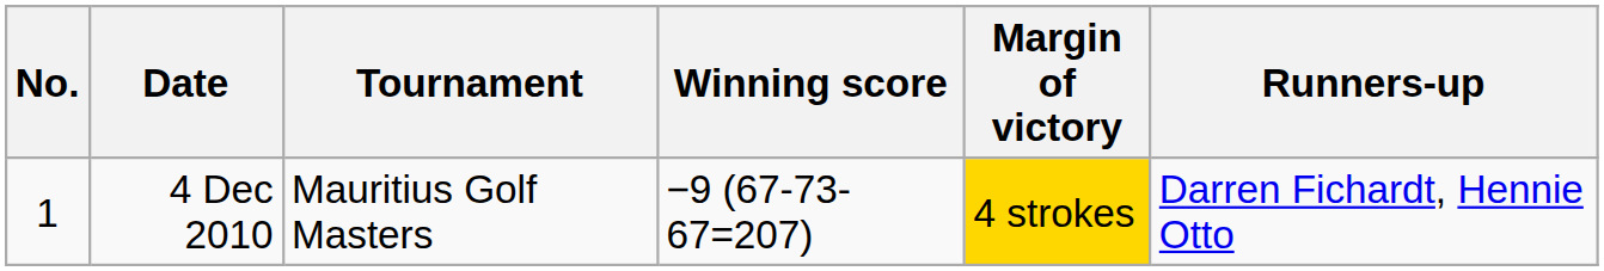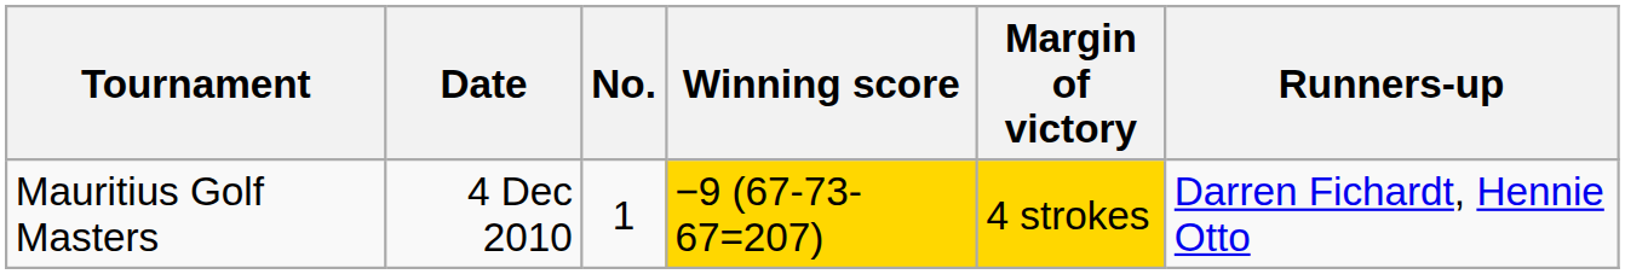 <table class="wikitable" style="font-size:95%;">
 <tr>
+<th>Tournament</th>
+<th>Date</th>
 <th>No.</th>
-<th>Date</th>
-<th>Tournament</th>
 <th>Winning score</th>
 <th>Margin of<br>victory</th>
 <th>Runners-up</th>
 </tr>
 <tr>
+<td>Mauritius Golf Masters</td>
+<td align=right>4 Dec 2010</td>
 <td align=center>1</td>
-<td align=right>4 Dec 2010</td>
-<td>Mauritius Golf Masters</td>
-<td>−9 (67-73-67=207)</td>
+<td style="background: gold;">−9 (67-73-67=207)</td>
 <td style="background: gold;">4 strokes</td>
 <td> <a href='#'>Darren Fichardt</a>,  <a href='#'>Hennie Otto</a></td>
 </tr>
 </table>
